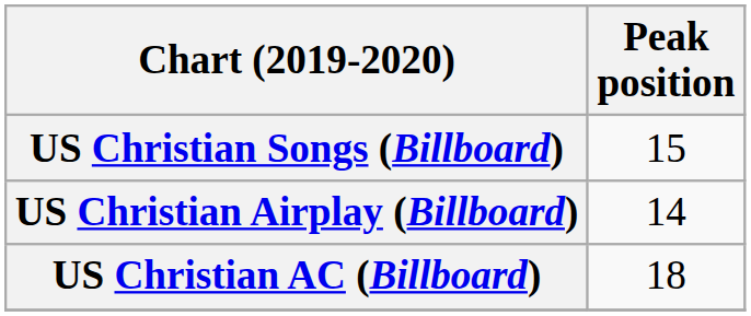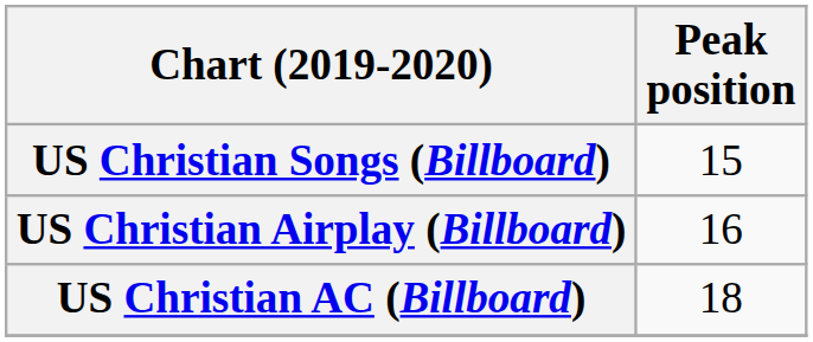 <table class="wikitable sortable plainrowheaders" style="text-align:center">
 <tr>
 <th scope="col">Chart (2019-2020)</th>
 <th scope="col">Peak<br> position</th>
 </tr>
 <tr>
 <th scope="row">US <a href='#'>Christian Songs</a> (<a href='#'><em>Billboard</em></a>)</th>
 <td>15</td>
 </tr>
 <tr>
 <th scope="row">US <a href='#'>Christian Airplay</a> (<a href='#'><em>Billboard</em></a>)</th>
-<td>14</td>
+<td>16</td>
 </tr>
 <tr>
 <th scope="row">US <a href='#'>Christian AC</a> (<em><a href='#'>Billboard</a></em>)</th>
 <td>18</td>
 </tr>
 <tr>
 </tr>
 </table>
